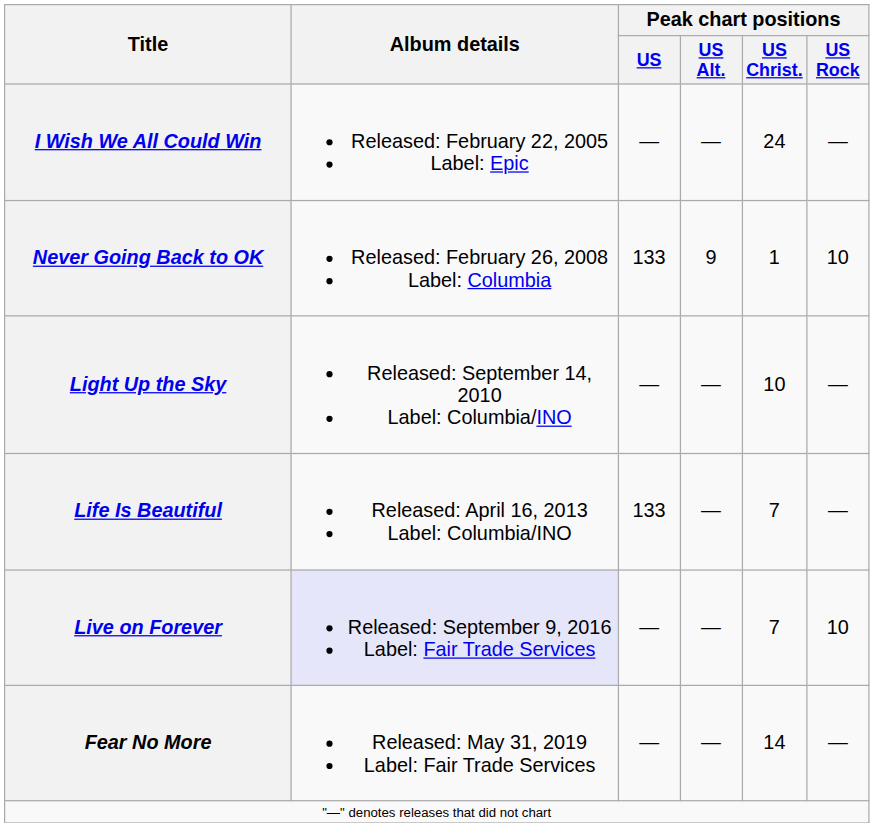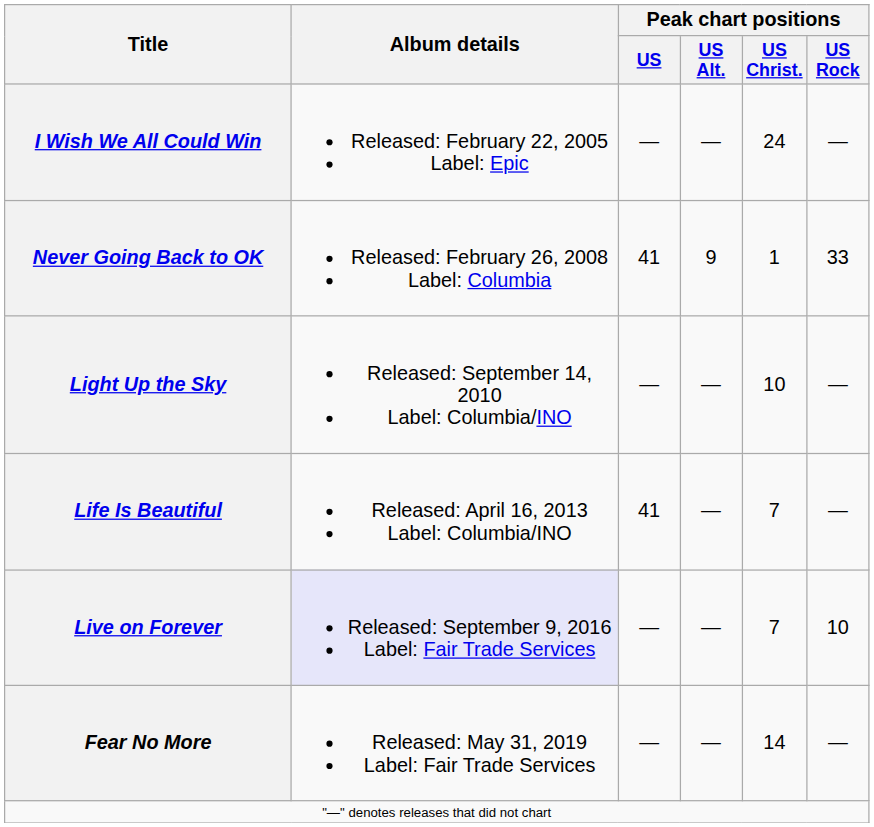 <table class="wikitable plainrowheaders" style="text-align:center;">
 <tr>
 <th scope="col" rowspan="2" style="width:14em;">Title</th>
 <th scope="col" rowspan="2" style="width:16em;">Album details</th>
 <th colspan="4" scope="col">Peak chart positions</th>
 </tr>
 <tr>
 <th scope="col" style="width:3em;font-size:90%;"><a href='#'>US</a><br></th>
 <th scope="col" style="width:3em;font-size:90%;"><a href='#'>US<br>Alt.</a><br></th>
 <th scope="col" style="width:3em;font-size:90%;"><a href='#'>US<br>Christ.</a><br></th>
 <th scope="col" style="width:3em;font-size:90%;"><a href='#'>US<br>Rock</a><br></th>
 </tr>
 <tr>
 <th scope="row"><em><a href='#'>I Wish We All Could Win</a></em></th>
 <td><br><ul><li>Released: February 22, 2005</li><li>Label: <a href='#'>Epic</a></li></ul></td>
 <td>—</td>
 <td>—</td>
 <td>24</td>
 <td>—</td>
 </tr>
 <tr>
 <th scope="row"><em><a href='#'>Never Going Back to OK</a></em></th>
 <td><br><ul><li>Released: February 26, 2008</li><li>Label: <a href='#'>Columbia</a></li></ul></td>
-<td>133</td>
+<td>41</td>
 <td>9</td>
 <td>1</td>
-<td>10</td>
+<td>33</td>
 </tr>
 <tr>
 <th scope="row"><em><a href='#'>Light Up the Sky</a></em></th>
 <td><br><ul><li>Released: September 14, 2010</li><li>Label: Columbia/<a href='#'>INO</a></li></ul></td>
 <td>—</td>
 <td>—</td>
 <td>10</td>
 <td>—</td>
 </tr>
 <tr>
 <th scope="row"><em><a href='#'>Life Is Beautiful</a></em></th>
 <td><br><ul><li>Released: April 16, 2013</li><li>Label: Columbia/INO</li></ul></td>
-<td>133</td>
+<td>41</td>
 <td>—</td>
 <td>7</td>
 <td>—</td>
 </tr>
 <tr>
 <th scope="row"><em><a href='#'>Live on Forever</a></em></th>
 <td style="background: lavender;"><br><ul><li>Released: September 9, 2016</li><li>Label: <a href='#'>Fair Trade Services</a></li></ul></td>
 <td>—</td>
 <td>—</td>
 <td>7</td>
 <td>10</td>
 </tr>
 <tr>
 <th scope="row"><em>Fear No More</em></th>
 <td><br><ul><li>Released: May 31, 2019</li><li>Label: Fair Trade Services</li></ul></td>
 <td>—</td>
 <td>—</td>
 <td>14</td>
 <td>—</td>
 </tr>
 <tr>
 <td colspan="6" style="font-size:8pt">"—" denotes releases that did not chart</td>
 </tr>
 </table>
